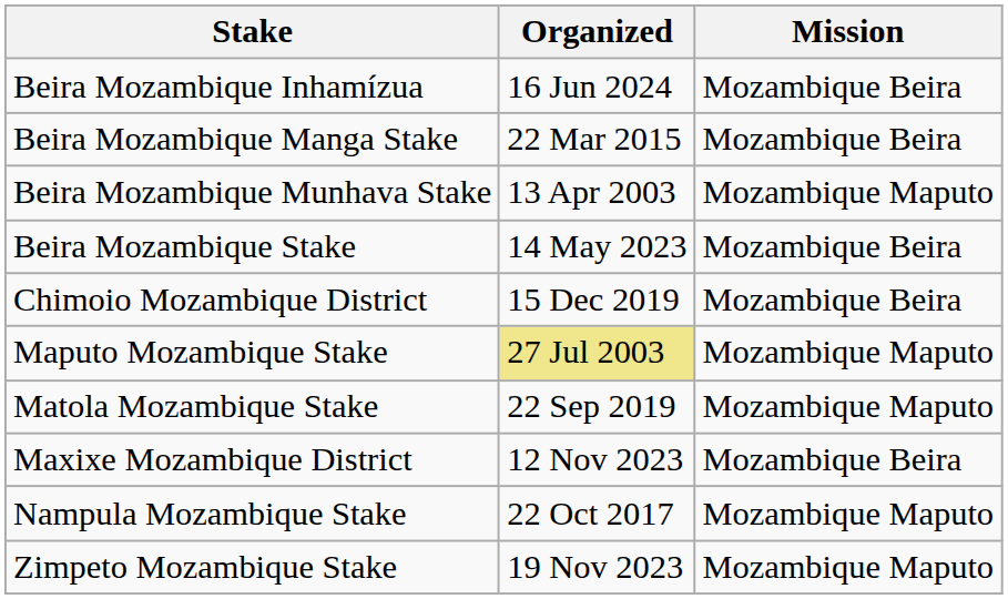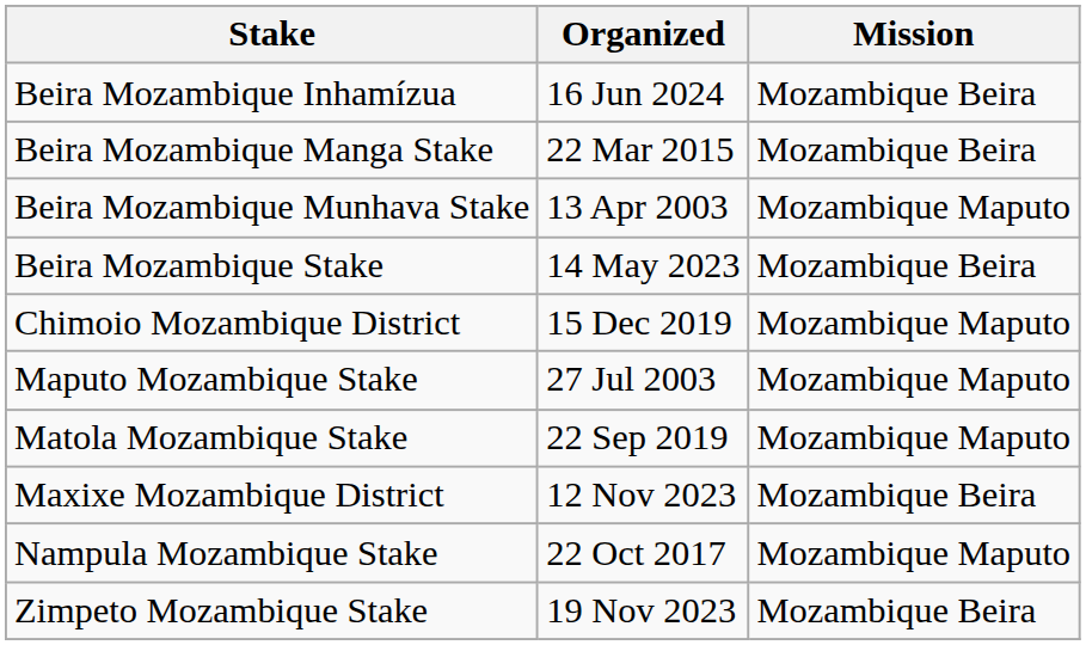 <table class="wikitable sortable">
 <tr>
 <th>Stake</th>
 <th data-sort-type=date>Organized</th>
 <th>Mission</th>
 </tr>
 <tr>
 <td>Beira Mozambique Inhamízua</td>
 <td>16 Jun 2024</td>
 <td>Mozambique Beira</td>
 </tr>
 <tr>
 <td>Beira Mozambique Manga Stake</td>
 <td>22 Mar 2015</td>
 <td>Mozambique Beira</td>
 </tr>
 <tr>
 <td>Beira Mozambique Munhava Stake</td>
 <td>13 Apr 2003</td>
 <td>Mozambique Maputo</td>
 </tr>
 <tr>
 <td>Beira Mozambique Stake</td>
 <td>14 May 2023</td>
 <td>Mozambique Beira</td>
 </tr>
 <tr>
 <td>Chimoio Mozambique District</td>
 <td>15 Dec 2019</td>
-<td>Mozambique Beira</td>
+<td>Mozambique Maputo</td>
 </tr>
 <tr>
 <td>Maputo Mozambique Stake</td>
-<td style="background: khaki;">27 Jul 2003</td>
+<td>27 Jul 2003</td>
 <td>Mozambique Maputo</td>
 </tr>
 <tr>
 <td>Matola Mozambique Stake</td>
 <td>22 Sep 2019</td>
 <td>Mozambique Maputo</td>
 </tr>
 <tr>
 <td>Maxixe Mozambique District</td>
 <td>12 Nov 2023</td>
 <td>Mozambique Beira</td>
 </tr>
 <tr>
 <td>Nampula Mozambique Stake</td>
 <td>22 Oct 2017</td>
 <td>Mozambique Maputo</td>
 </tr>
 <tr>
 <td>Zimpeto Mozambique Stake</td>
 <td>19 Nov 2023</td>
-<td>Mozambique Maputo</td>
+<td>Mozambique Beira</td>
 </tr>
 </table>
